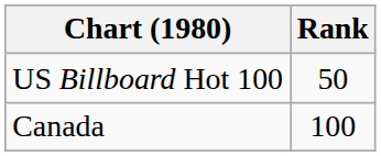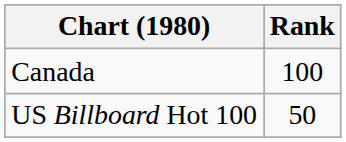 <table class="wikitable">
 <tr>
 <th align="left">Chart (1980)</th>
 <th style="text-align:center;">Rank</th>
 </tr>
 <tr>
+<td>Canada</td>
+<td style="text-align:center;">100</td>
+</tr>
+<tr>
 <td>US <em>Billboard</em> Hot 100</td>
 <td style="text-align:center;">50</td>
 </tr>
-<tr>
-<td>Canada</td>
-<td style="text-align:center;">100</td>
-</tr>
 </table>
